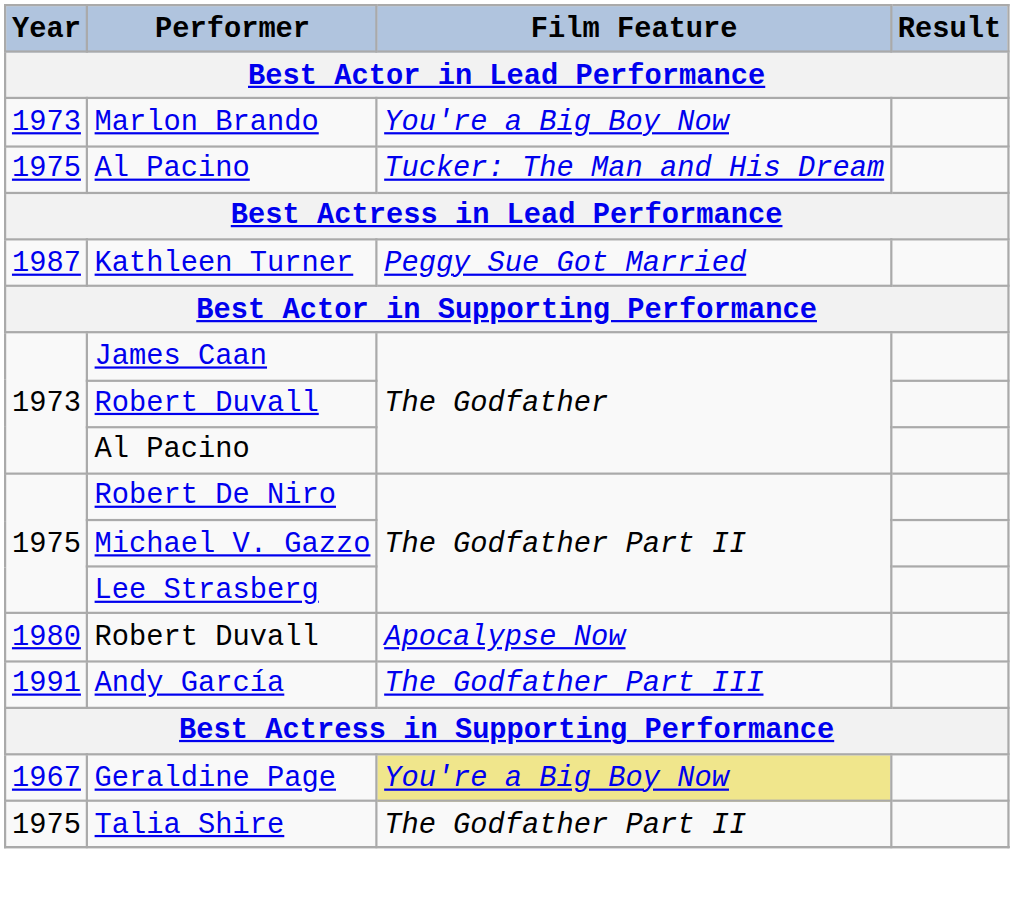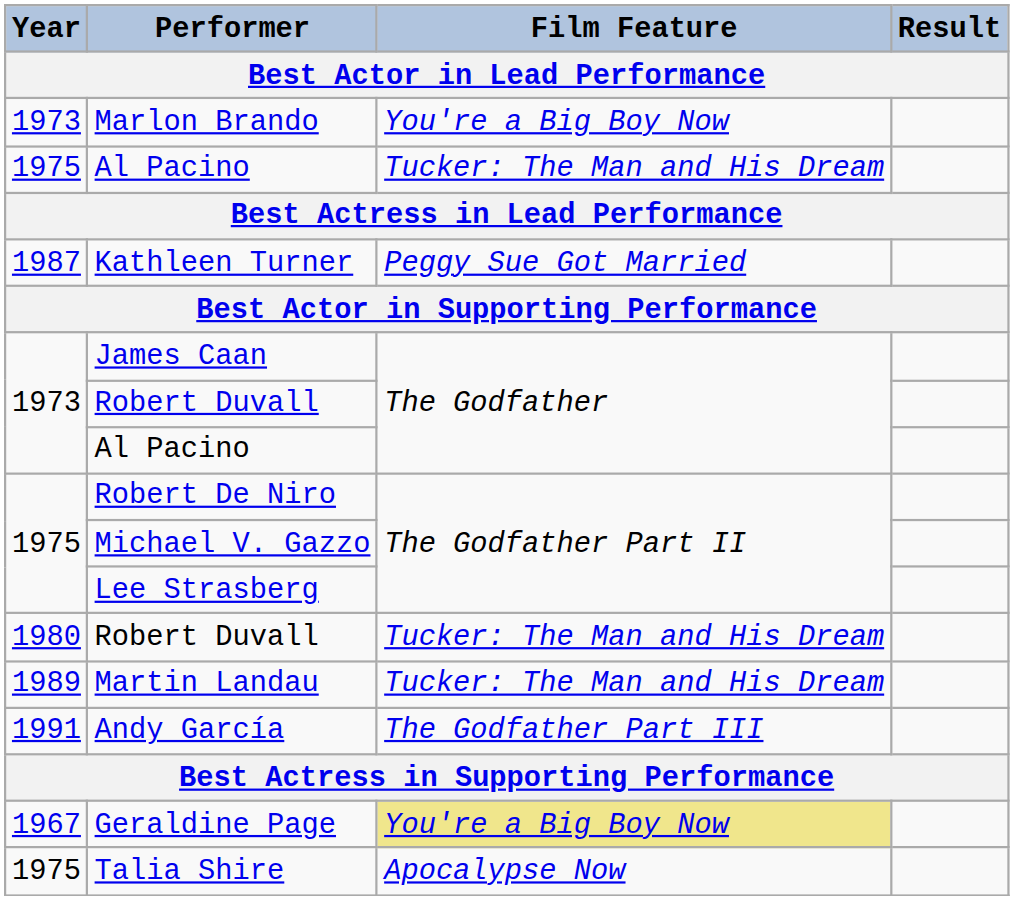 <table class="wikitable">
 <tr>
 <th style="background-color:#B0C4DE;">Year</th>
 <th style="background-color:#B0C4DE;">Performer</th>
 <th style="background-color:#B0C4DE;">Film Feature</th>
 <th style="background-color:#B0C4DE;">Result</th>
 </tr>
 <tr>
 <th colspan="4"><a href='#'>Best Actor in Lead Performance</a></th>
 </tr>
 <tr>
 <td><a href='#'>1973</a></td>
 <td><a href='#'>Marlon Brando</a></td>
 <td><em><a href='#'>You're a Big Boy Now</a></em></td>
 <td></td>
 </tr>
 <tr>
 <td><a href='#'>1975</a></td>
 <td><a href='#'>Al Pacino</a></td>
 <td><em><a href='#'>Tucker: The Man and His Dream</a></em></td>
 <td></td>
 </tr>
 <tr>
 <th colspan="4"><a href='#'>Best Actress in Lead Performance</a></th>
 </tr>
 <tr>
 <td><a href='#'>1987</a></td>
 <td><a href='#'>Kathleen Turner</a></td>
 <td><em><a href='#'>Peggy Sue Got Married</a></em></td>
 <td></td>
 </tr>
 <tr>
 <th colspan="4"><a href='#'>Best Actor in Supporting Performance</a></th>
 </tr>
 <tr>
 <td rowspan="3">1973</td>
 <td><a href='#'>James Caan</a></td>
 <td rowspan="3"><em>The Godfather</em></td>
 <td></td>
 </tr>
 <tr>
 <td><a href='#'>Robert Duvall</a></td>
 <td></td>
 </tr>
 <tr>
 <td>Al Pacino</td>
 <td></td>
 </tr>
 <tr>
 <td rowspan="3">1975</td>
 <td><a href='#'>Robert De Niro</a></td>
 <td rowspan="3"><em>The Godfather Part II</em></td>
 <td></td>
 </tr>
 <tr>
 <td><a href='#'>Michael V. Gazzo</a></td>
 <td></td>
 </tr>
 <tr>
 <td><a href='#'>Lee Strasberg</a></td>
 <td></td>
 </tr>
 <tr>
 <td><a href='#'>1980</a></td>
 <td>Robert Duvall</td>
-<td><em><a href='#'>Apocalypse Now</a></em></td>
+<td><em><a href='#'>Tucker: The Man and His Dream</a></em></td>
+<td></td>
+</tr>
+<tr>
+<td><a href='#'>1989</a></td>
+<td><a href='#'>Martin Landau</a></td>
+<td><em><a href='#'>Tucker: The Man and His Dream</a></em></td>
 <td></td>
 </tr>
 <tr>
 <td><a href='#'>1991</a></td>
 <td><a href='#'>Andy García</a></td>
 <td><em><a href='#'>The Godfather Part III</a></em></td>
 <td></td>
 </tr>
 <tr>
 <th colspan="4"><a href='#'>Best Actress in Supporting Performance</a></th>
 </tr>
 <tr>
 <td><a href='#'>1967</a></td>
 <td><a href='#'>Geraldine Page</a></td>
 <td style="background: khaki;"><em><a href='#'>You're a Big Boy Now</a></em></td>
 <td></td>
 </tr>
 <tr>
 <td>1975</td>
 <td><a href='#'>Talia Shire</a></td>
-<td><em>The Godfather Part II</em></td>
+<td><em><a href='#'>Apocalypse Now</a></em></td>
 <td></td>
 </tr>
 <tr>
 </tr>
 </table>
